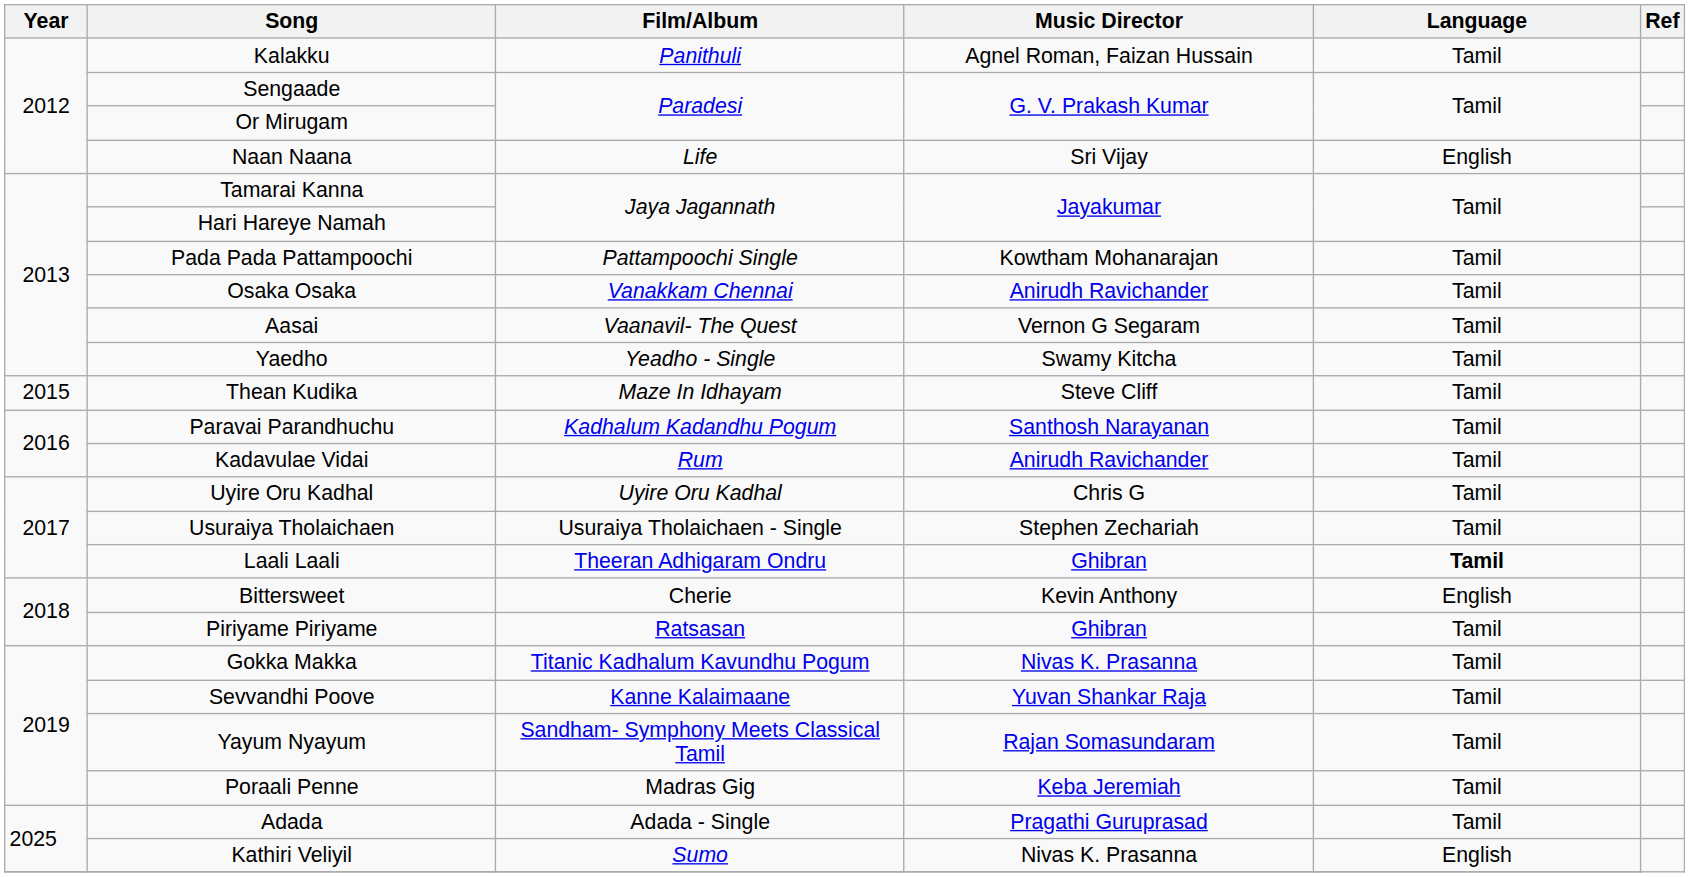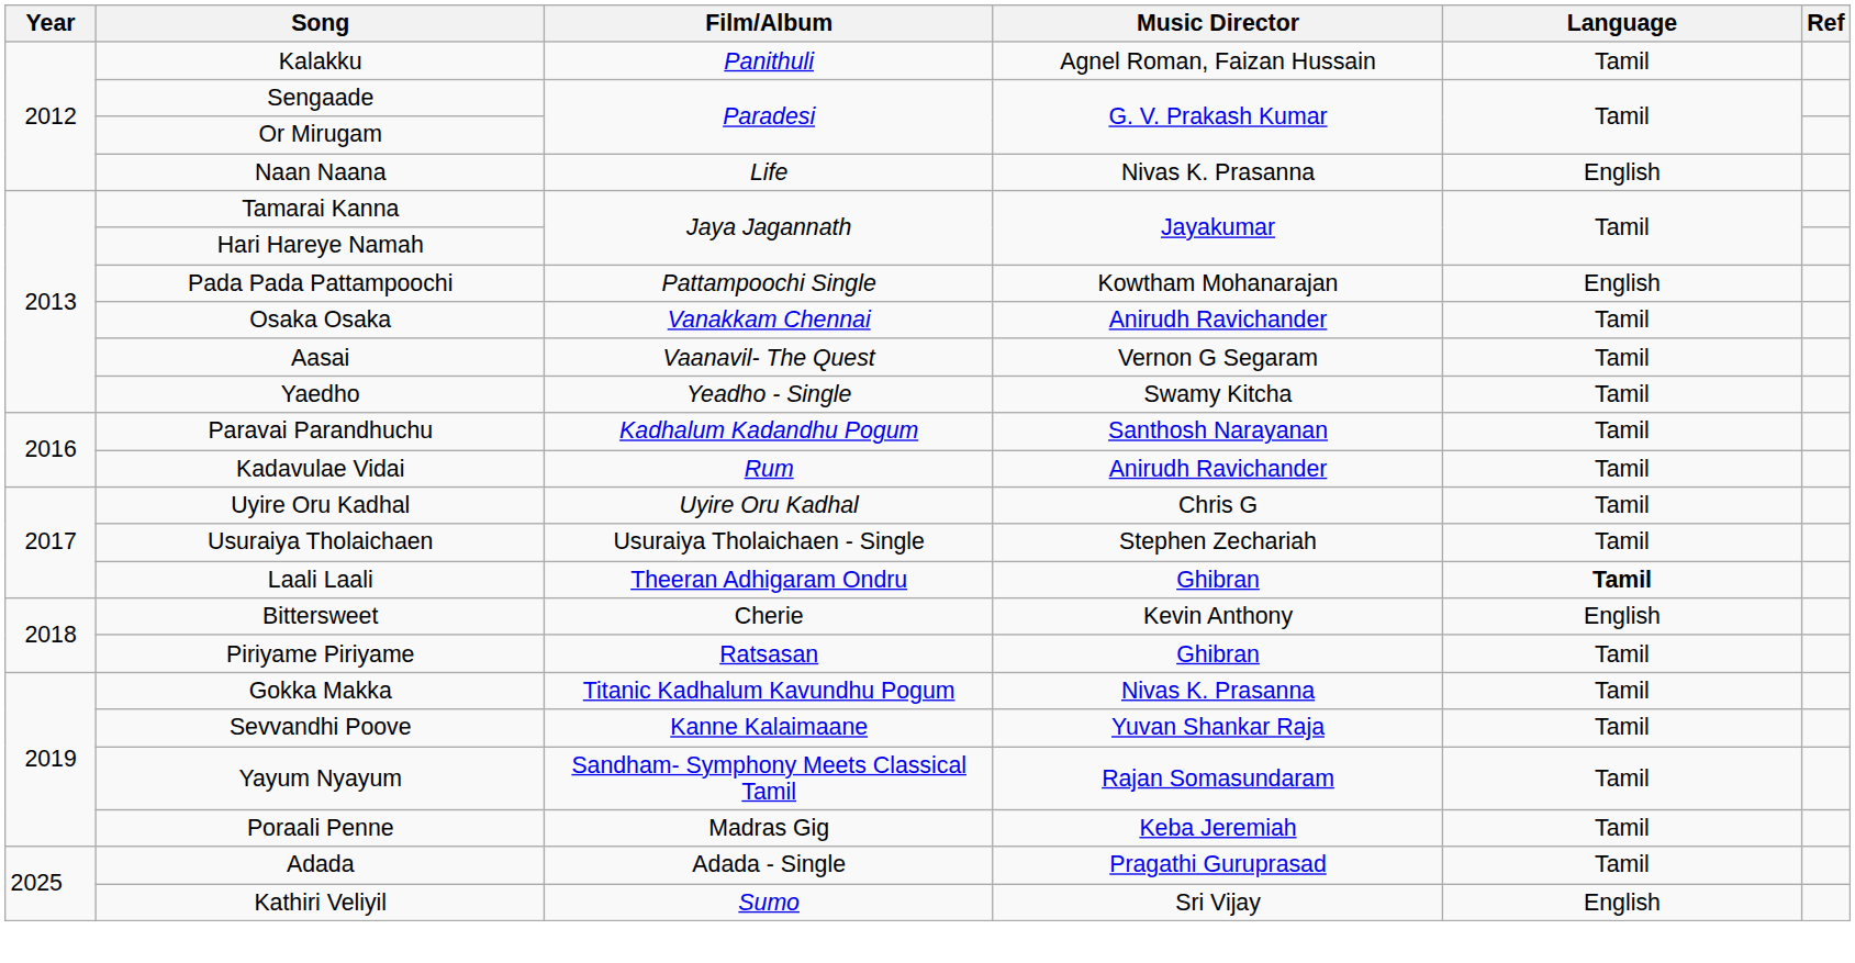 <table class="wikitable" style="width:100%;">
 <tr>
 <th width=5%>Year</th>
 <th style="width:25%;">Song</th>
 <th style="width:25%;">Film/Album</th>
 <th style="width:25%;">Music Director</th>
 <th style="width:25%;">Language</th>
 <th style="width:5% ;">Ref</th>
 </tr>
 <tr style="text-align:center;">
 <td rowspan="4">2012</td>
 <td>Kalakku</td>
 <td><em><a href='#'>Panithuli</a></em></td>
 <td>Agnel Roman, Faizan Hussain</td>
 <td>Tamil</td>
 <td style="text-align:center;"></td>
 </tr>
 <tr>
 <td style="text-align:center;">Sengaade</td>
 <td rowspan="2" style="text-align:center;"><em><a href='#'>Paradesi</a></em></td>
 <td rowspan="2" style="text-align:center;"><a href='#'>G. V. Prakash Kumar</a></td>
 <td rowspan="2" style="text-align:center;">Tamil</td>
 <td style="text-align:center;"></td>
 </tr>
 <tr>
 <td style="text-align:center;">Or Mirugam</td>
 <td style="text-align:center;"></td>
 </tr>
 <tr style="text-align:center;">
 <td>Naan Naana</td>
 <td><em>Life</em></td>
-<td>Sri Vijay</td>
+<td>Nivas K. Prasanna</td>
 <td style="text-align:center;">English</td>
 <td style="text-align:center;"></td>
 </tr>
 <tr>
 <td rowspan="6" style="text-align:center;">2013</td>
 <td style="text-align:center;">Tamarai Kanna</td>
 <td rowspan="2" style="text-align:center;"><em>Jaya Jagannath</em></td>
 <td rowspan="2" style="text-align:center;"><a href='#'>Jayakumar</a></td>
 <td rowspan="2" style="text-align:center;">Tamil</td>
 <td style="text-align:center;"></td>
 </tr>
 <tr style="text-align:center;">
 <td>Hari Hareye Namah</td>
 <td></td>
 </tr>
 <tr style="text-align:center;">
 <td>Pada Pada Pattampoochi</td>
 <td><em>Pattampoochi Single</em></td>
 <td>Kowtham Mohanarajan</td>
-<td>Tamil</td>
+<td style="text-align:center;">English</td>
 <td></td>
 </tr>
 <tr style="text-align:center;">
 <td>Osaka Osaka</td>
 <td><em><a href='#'>Vanakkam Chennai</a></em></td>
 <td><a href='#'>Anirudh Ravichander</a></td>
 <td>Tamil</td>
 <td style="text-align:center;"></td>
 </tr>
 <tr style="text-align:center;">
 <td>Aasai</td>
 <td><em>Vaanavil- The Quest</em></td>
 <td>Vernon G Segaram</td>
 <td>Tamil</td>
 <td style="text-align:center;"></td>
 </tr>
 <tr>
 <td style="text-align:center;">Yaedho</td>
 <td style="text-align:center;"><em>Yeadho - Single</em></td>
 <td style="text-align:center;">Swamy Kitcha</td>
 <td style="text-align:center;">Tamil</td>
 <td style="text-align:center;"></td>
-</tr>
-<tr style="text-align:center;">
-<td>2015</td>
-<td>Thean Kudika</td>
-<td><em>Maze In Idhayam</em></td>
-<td>Steve Cliff</td>
-<td>Tamil</td>
-<td></td>
 </tr>
 <tr style="text-align:center;">
 <td rowspan="2">2016</td>
 <td>Paravai Parandhuchu</td>
 <td><em><a href='#'>Kadhalum Kadandhu Pogum</a></em></td>
 <td><a href='#'>Santhosh Narayanan</a></td>
 <td>Tamil</td>
 <td style="text-align:center;"></td>
 </tr>
 <tr>
 <td style="text-align:center;">Kadavulae Vidai</td>
 <td style="text-align:center;"><em><a href='#'>Rum</a></em></td>
 <td style="text-align:center;"><a href='#'>Anirudh Ravichander</a></td>
 <td style="text-align:center;">Tamil</td>
 <td style="text-align:center;"></td>
 </tr>
 <tr style="text-align:center;">
 <td rowspan="3">2017</td>
 <td>Uyire Oru Kadhal</td>
 <td><em>Uyire Oru Kadhal</em></td>
 <td>Chris G</td>
 <td>Tamil</td>
 <td></td>
 </tr>
 <tr>
 <td style="text-align:center;">Usuraiya Tholaichaen</td>
 <td style="text-align:center;">Usuraiya Tholaichaen - Single</td>
 <td style="text-align:center;">Stephen Zechariah</td>
 <td style="text-align:center;">Tamil</td>
 <td></td>
 </tr>
 <tr>
 <td style="text-align:center;">Laali Laali</td>
 <td style="text-align:center;"><a href='#'>Theeran Adhigaram Ondru</a></td>
 <td style="text-align:center;"><a href='#'>Ghibran</a></td>
 <td style="text-align:center;"><strong>Tamil</strong></td>
 <td></td>
 </tr>
 <tr>
 <td rowspan="2" style="text-align:center;">2018</td>
 <td style="text-align:center;">Bittersweet</td>
 <td style="text-align:center;">Cherie</td>
 <td style="text-align:center;">Kevin Anthony</td>
 <td style="text-align:center;">English</td>
 <td></td>
 </tr>
 <tr>
 <td style="text-align:center;">Piriyame Piriyame</td>
 <td style="text-align:center;"><a href='#'>Ratsasan</a></td>
 <td style="text-align:center;"><a href='#'>Ghibran</a></td>
 <td style="text-align:center;">Tamil</td>
 <td></td>
 </tr>
 <tr style="text-align:center;">
 <td rowspan="4">2019</td>
 <td>Gokka Makka</td>
 <td><a href='#'>Titanic Kadhalum Kavundhu Pogum</a></td>
 <td><a href='#'>Nivas K. Prasanna</a></td>
 <td>Tamil</td>
 <td></td>
 </tr>
 <tr style="text-align:center;">
 <td>Sevvandhi Poove</td>
 <td><a href='#'>Kanne Kalaimaane</a></td>
 <td><a href='#'>Yuvan Shankar Raja</a></td>
 <td>Tamil</td>
 <td></td>
 </tr>
 <tr>
 <td style="text-align:center;">Yayum Nyayum</td>
 <td style="text-align:center;"><a href='#'>Sandham- Symphony Meets Classical Tamil</a></td>
 <td style="text-align:center;"><a href='#'>Rajan Somasundaram</a></td>
 <td style="text-align:center;">Tamil</td>
 <td></td>
 </tr>
 <tr>
 <td style="text-align:center;">Poraali Penne</td>
 <td style="text-align:center;">Madras Gig</td>
 <td style="text-align:center;"><a href='#'>Keba Jeremiah</a></td>
 <td style="text-align:center;">Tamil</td>
 </tr>
 <tr>
 <td rowspan=2>2025</td>
 <td style="text-align:center;">Adada</td>
 <td style="text-align:center;">Adada - Single</td>
 <td style="text-align:center;"><a href='#'>Pragathi Guruprasad</a></td>
 <td style="text-align:center;">Tamil</td>
 <td></td>
 </tr>
 <tr style="text-align:center;">
 <td>Kathiri Veliyil</td>
 <td><em><a href='#'>Sumo</a></em></td>
-<td>Nivas K. Prasanna</td>
+<td>Sri Vijay</td>
 <td style="text-align:center;">English</td>
 </tr>
 <tr>
 </tr>
 </table>
